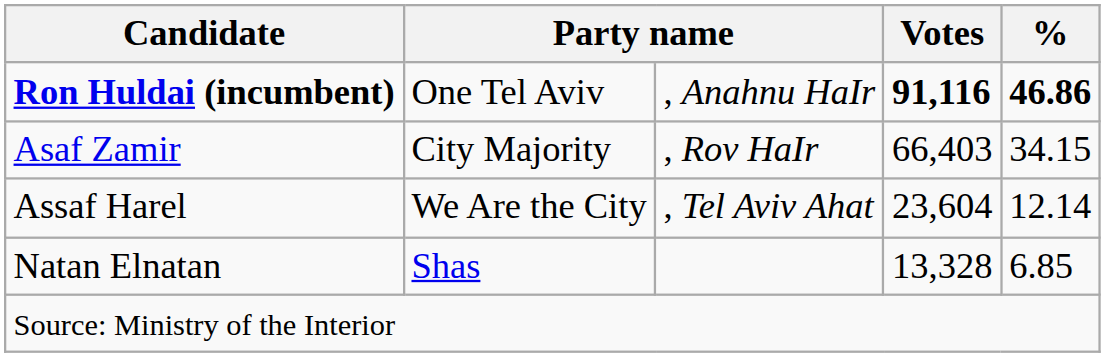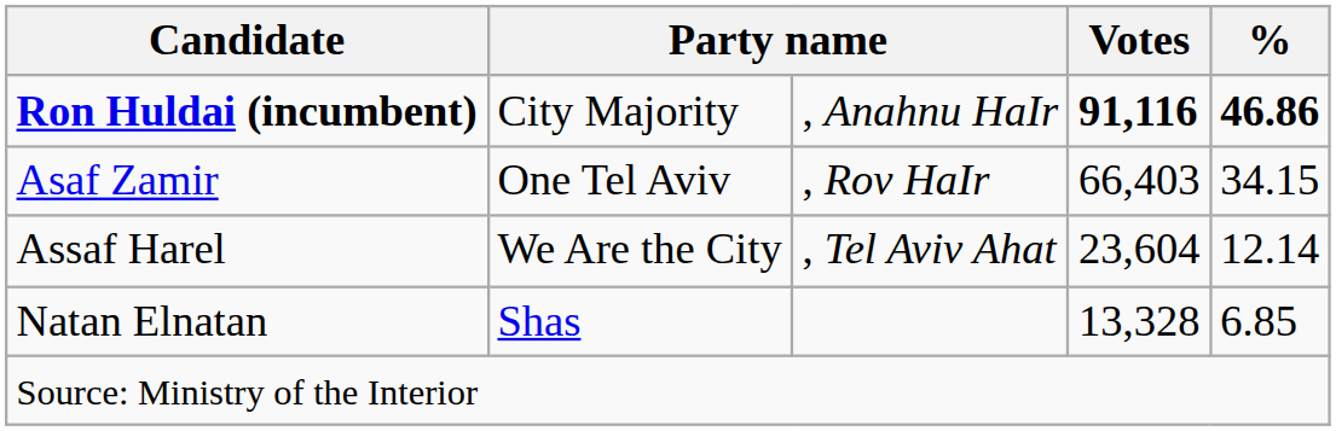 <table class="wikitable sortable">
 <tr>
 <th>Candidate</th>
 <th colspan="2">Party name</th>
 <th>Votes</th>
 <th>%</th>
 </tr>
 <tr>
 <td><strong><a href='#'>Ron Huldai</a> (incumbent)</strong></td>
-<td>One Tel Aviv</td>
+<td>City Majority</td>
 <td>, <em>Anahnu HaIr</em></td>
 <td><strong>91,116</strong></td>
 <td><strong>46.86</strong></td>
 </tr>
 <tr>
 <td><a href='#'>Asaf Zamir</a></td>
-<td>City Majority</td>
+<td>One Tel Aviv</td>
 <td>, <em>Rov HaIr</em></td>
 <td>66,403</td>
 <td>34.15</td>
 </tr>
 <tr>
 <td>Assaf Harel</td>
 <td>We Are the City</td>
 <td>, <em>Tel Aviv Ahat</em></td>
 <td>23,604</td>
 <td>12.14</td>
 </tr>
 <tr>
 <td>Natan Elnatan</td>
 <td><a href='#'>Shas</a></td>
 <td></td>
 <td>13,328</td>
 <td>6.85</td>
 </tr>
 <tr class="sortbottom">
 <td colspan="5"><small>Source: Ministry of the Interior</small></td>
 </tr>
 </table>
